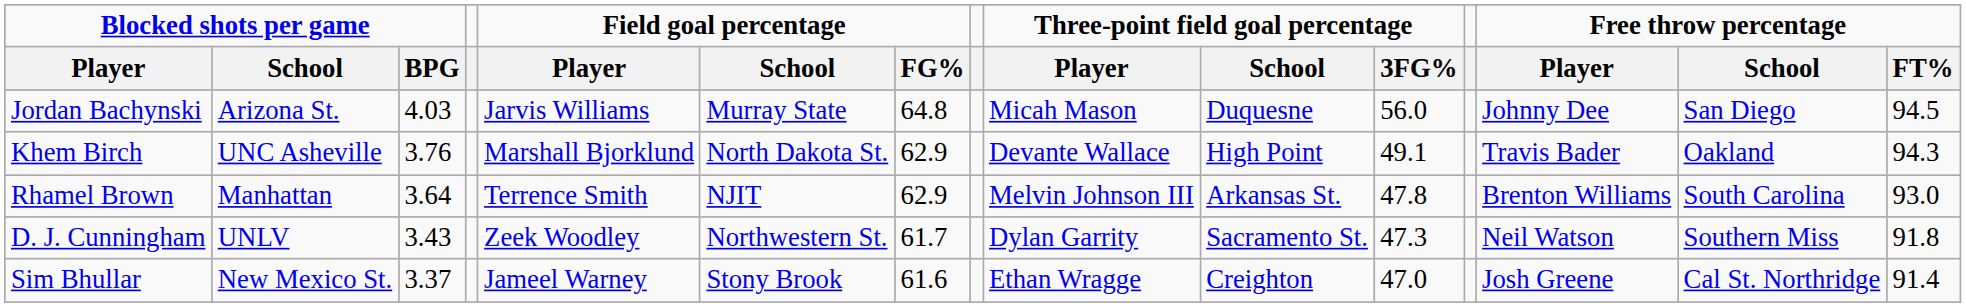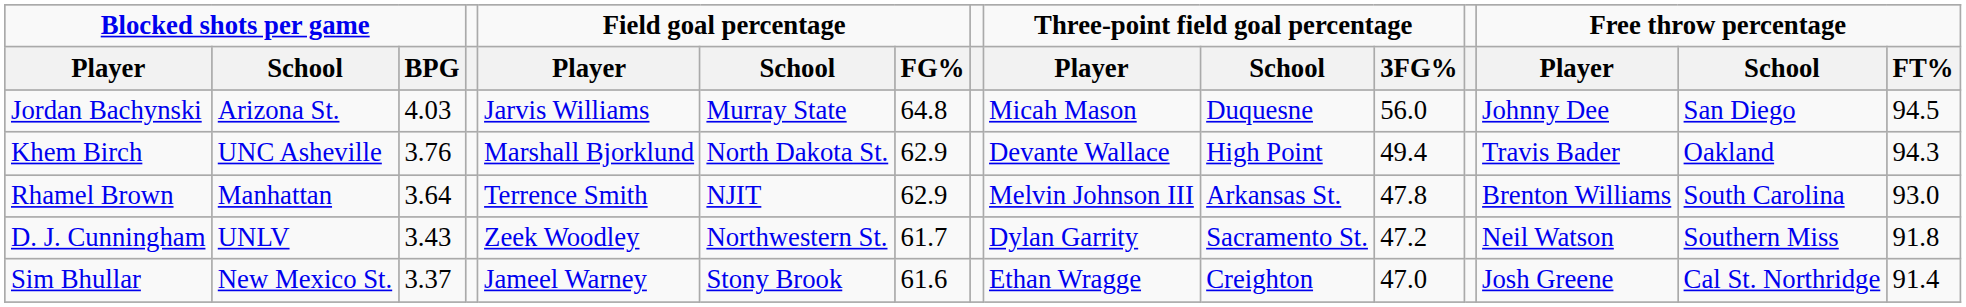 <table class="wikitable" style="text-align: left;">
 <tr>
 <td colspan=3 style="text-align:center;"><strong><a href='#'>Blocked shots per game</a></strong></td>
 <td></td>
 <td colspan=3 style="text-align:center;"><strong>Field goal percentage</strong></td>
 <td></td>
 <td colspan=3 style="text-align:center;"><strong>Three-point field goal percentage</strong></td>
 <td></td>
 <td colspan=3 style="text-align:center;"><strong>Free throw percentage</strong></td>
 </tr>
 <tr>
 <th>Player</th>
 <th>School</th>
 <th>BPG</th>
 <th></th>
 <th>Player</th>
 <th>School</th>
 <th>FG%</th>
 <th></th>
 <th>Player</th>
 <th>School</th>
 <th>3FG%</th>
 <th></th>
 <th>Player</th>
 <th>School</th>
 <th>FT%</th>
 </tr>
 <tr>
 <td align="left"><a href='#'>Jordan Bachynski</a></td>
 <td><a href='#'>Arizona St.</a></td>
 <td>4.03</td>
 <td></td>
 <td><a href='#'>Jarvis Williams</a></td>
 <td><a href='#'>Murray State</a></td>
 <td>64.8</td>
 <td></td>
 <td><a href='#'>Micah Mason</a></td>
 <td><a href='#'>Duquesne</a></td>
 <td>56.0</td>
 <td></td>
 <td><a href='#'>Johnny Dee</a></td>
 <td><a href='#'>San Diego</a></td>
 <td>94.5</td>
 </tr>
 <tr>
 <td align="left"><a href='#'>Khem Birch</a></td>
 <td><a href='#'>UNC Asheville</a></td>
 <td>3.76</td>
 <td></td>
 <td><a href='#'>Marshall Bjorklund</a></td>
 <td><a href='#'>North Dakota St.</a></td>
 <td>62.9</td>
 <td></td>
 <td><a href='#'>Devante Wallace</a></td>
 <td><a href='#'>High Point</a></td>
-<td>49.1</td>
+<td>49.4</td>
 <td></td>
 <td><a href='#'>Travis Bader</a></td>
 <td><a href='#'>Oakland</a></td>
 <td>94.3</td>
 </tr>
 <tr>
 <td align="left"><a href='#'>Rhamel Brown</a></td>
 <td><a href='#'>Manhattan</a></td>
 <td>3.64</td>
 <td></td>
 <td><a href='#'>Terrence Smith</a></td>
 <td><a href='#'>NJIT</a></td>
 <td>62.9</td>
 <td></td>
 <td><a href='#'>Melvin Johnson III</a></td>
 <td><a href='#'>Arkansas St.</a></td>
 <td>47.8</td>
 <td></td>
 <td><a href='#'>Brenton Williams</a></td>
 <td><a href='#'>South Carolina</a></td>
 <td>93.0</td>
 </tr>
 <tr>
 <td align="left"><a href='#'>D. J. Cunningham</a></td>
 <td><a href='#'>UNLV</a></td>
 <td>3.43</td>
 <td></td>
 <td><a href='#'>Zeek Woodley</a></td>
 <td><a href='#'>Northwestern St.</a></td>
 <td>61.7</td>
 <td></td>
 <td><a href='#'>Dylan Garrity</a></td>
 <td><a href='#'>Sacramento St.</a></td>
-<td>47.3</td>
+<td>47.2</td>
 <td></td>
 <td><a href='#'>Neil Watson</a></td>
 <td><a href='#'>Southern Miss</a></td>
 <td>91.8</td>
 </tr>
 <tr>
 <td align="left"><a href='#'>Sim Bhullar</a></td>
 <td><a href='#'>New Mexico St.</a></td>
 <td>3.37</td>
 <td></td>
 <td><a href='#'>Jameel Warney</a></td>
 <td><a href='#'>Stony Brook</a></td>
 <td>61.6</td>
 <td></td>
 <td><a href='#'>Ethan Wragge</a></td>
 <td><a href='#'>Creighton</a></td>
 <td>47.0</td>
 <td></td>
 <td><a href='#'>Josh Greene</a></td>
 <td><a href='#'>Cal St. Northridge</a></td>
 <td>91.4</td>
 </tr>
 </table>
